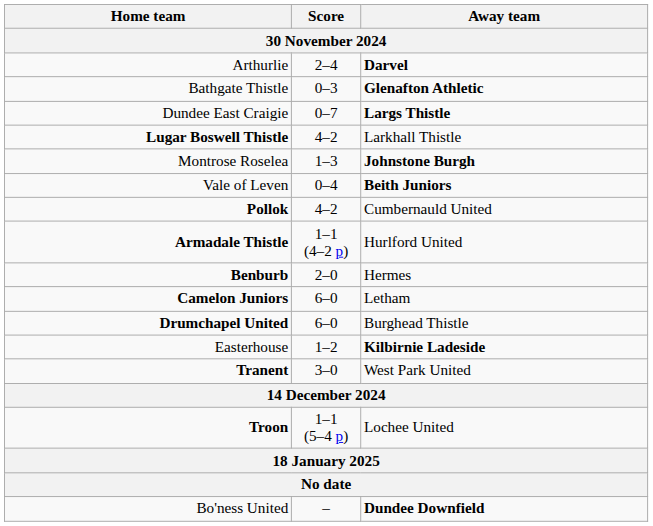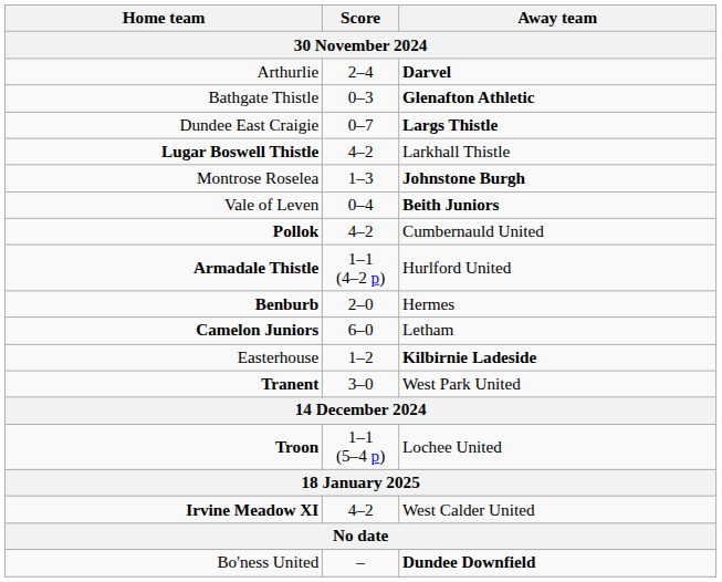 <table class="wikitable" style="border-collapse: collapse;">
 <tr>
 <th width="295" align="right">Home team</th>
 <th width="65" align="center">Score</th>
 <th width="295" align="left">Away team</th>
 </tr>
 <tr>
 <th colspan="3">30 November 2024</th>
 </tr>
 <tr>
 <td align="right">Arthurlie</td>
 <td align="center">2–4</td>
 <td><strong>Darvel</strong></td>
 </tr>
 <tr>
 <td align="right">Bathgate Thistle</td>
 <td align="center">0–3</td>
 <td><strong>Glenafton Athletic</strong></td>
 </tr>
 <tr>
 <td align="right">Dundee East Craigie</td>
 <td align="center">0–7</td>
 <td><strong>Largs Thistle</strong></td>
 </tr>
 <tr>
 <td align="right"><strong>Lugar Boswell Thistle</strong></td>
 <td align="center">4–2</td>
 <td>Larkhall Thistle</td>
 </tr>
 <tr>
 <td align="right">Montrose Roselea</td>
 <td align="center">1–3</td>
 <td><strong>Johnstone Burgh</strong></td>
 </tr>
 <tr>
 <td align="right">Vale of Leven</td>
 <td align="center">0–4</td>
 <td><strong>Beith Juniors</strong></td>
 </tr>
 <tr>
 <td align="right"><strong>Pollok</strong></td>
 <td align="center">4–2</td>
 <td>Cumbernauld United</td>
 </tr>
 <tr>
 <td align="right"><strong>Armadale Thistle</strong></td>
 <td align="center">1–1<br>(4–2 <a href='#'>p</a>)</td>
 <td>Hurlford United</td>
 </tr>
 <tr>
 <td align="right"><strong>Benburb</strong></td>
 <td align="center">2–0</td>
 <td>Hermes</td>
 </tr>
 <tr>
 <td align="right"><strong>Camelon Juniors</strong></td>
 <td align="center">6–0</td>
 <td>Letham</td>
 </tr>
 <tr>
-<td align="right"><strong>Drumchapel United</strong></td>
-<td align="center">6–0</td>
-<td>Burghead Thistle</td>
-</tr>
-<tr>
 <td align="right">Easterhouse</td>
 <td align="center">1–2</td>
 <td><strong>Kilbirnie Ladeside</strong></td>
 </tr>
 <tr>
 <td align="right"><strong>Tranent</strong></td>
 <td align="center">3–0</td>
 <td>West Park United</td>
 </tr>
 <tr>
 <th colspan="3">14 December 2024</th>
 </tr>
 <tr>
 <td align="right"><strong>Troon</strong></td>
 <td align="center">1–1<br>(5–4 <a href='#'>p</a>)</td>
 <td>Lochee United</td>
 </tr>
 <tr>
 <th colspan="3">18 January 2025</th>
 </tr>
 <tr>
+<td align="right"><strong>Irvine Meadow XI</strong></td>
+<td align="center">4–2</td>
+<td>West Calder United</td>
+</tr>
+<tr>
 <th colspan="3">No date</th>
 </tr>
 <tr>
 <td align="right">Bo'ness United</td>
 <td align="center">–</td>
 <td><strong>Dundee Downfield</strong></td>
 </tr>
 </table>
